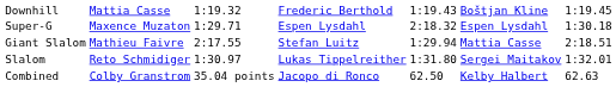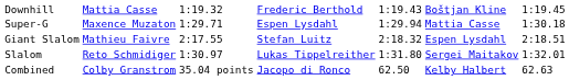 <table>
 <tr>
 <td>Downhill</td>
 <td><a href='#'>Mattia Casse</a><br></td>
 <td>1:19.32</td>
 <td><a href='#'>Frederic Berthold</a><br></td>
 <td>1:19.43</td>
 <td><a href='#'>Boštjan Kline</a><br></td>
 <td>1:19.45</td>
 </tr>
 <tr>
 <td>Super-G</td>
 <td><a href='#'>Maxence Muzaton</a><br></td>
 <td>1:29.71</td>
 <td><a href='#'>Espen Lysdahl</a><br></td>
-<td>2:18.32</td>
-<td><a href='#'>Espen Lysdahl</a><br></td>
+<td>1:29.94</td>
+<td><a href='#'>Mattia Casse</a><br></td>
 <td>1:30.18</td>
 </tr>
 <tr>
 <td>Giant Slalom</td>
 <td><a href='#'>Mathieu Faivre</a><br></td>
 <td>2:17.55</td>
 <td><a href='#'>Stefan Luitz</a><br></td>
-<td>1:29.94</td>
-<td><a href='#'>Mattia Casse</a><br></td>
+<td>2:18.32</td>
+<td><a href='#'>Espen Lysdahl</a><br></td>
 <td>2:18.51</td>
 </tr>
 <tr>
 <td>Slalom</td>
 <td><a href='#'>Reto Schmidiger</a><br></td>
 <td>1:30.97</td>
 <td><a href='#'>Lukas Tippelreither</a><br></td>
 <td>1:31.80</td>
 <td><a href='#'>Sergei Maitakov</a><br></td>
 <td>1:32.01</td>
 </tr>
 <tr>
 <td>Combined</td>
 <td><a href='#'>Colby Granstrom</a><br></td>
 <td>35.04 points</td>
 <td><a href='#'>Jacopo di Ronco</a><br></td>
 <td>62.50</td>
 <td><a href='#'>Kelby Halbert</a><br></td>
 <td>62.63</td>
 </tr>
 </table>
